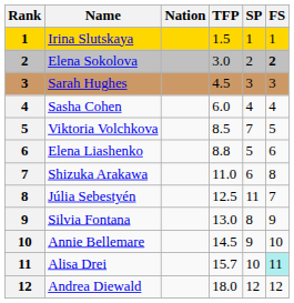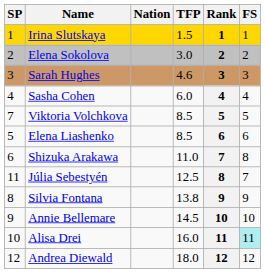 <table class="wikitable">
 <tr>
-<th>Rank</th>
+<th>SP</th>
 <th>Name</th>
 <th>Nation</th>
 <th>TFP</th>
-<th>SP</th>
+<th>Rank</th>
 <th>FS</th>
 </tr>
 <tr bgcolor="gold">
-<td align="center"><strong>1</strong></td>
+<td>1</td>
 <td><a href='#'>Irina Slutskaya</a></td>
 <td></td>
 <td>1.5</td>
-<td>1</td>
+<td align="center"><strong>1</strong></td>
 <td>1</td>
 </tr>
 <tr bgcolor="silver">
-<td align="center"><strong>2</strong></td>
+<td>2</td>
 <td><a href='#'>Elena Sokolova</a></td>
 <td></td>
 <td>3.0</td>
+<td align="center"><strong>2</strong></td>
 <td>2</td>
-<td><strong>2</strong></td>
 </tr>
 <tr bgcolor="cc9966">
-<td align="center"><strong>3</strong></td>
+<td>3</td>
 <td><a href='#'>Sarah Hughes</a></td>
 <td></td>
-<td>4.5</td>
-<td>3</td>
+<td>4.6</td>
+<td align="center"><strong>3</strong></td>
 <td>3</td>
 </tr>
 <tr>
-<th>4</th>
+<td>4</td>
 <td><a href='#'>Sasha Cohen</a></td>
 <td></td>
 <td>6.0</td>
-<td>4</td>
+<th>4</th>
 <td>4</td>
 </tr>
 <tr>
-<th>5</th>
+<td>7</td>
 <td><a href='#'>Viktoria Volchkova</a></td>
 <td></td>
 <td>8.5</td>
-<td>7</td>
+<th>5</th>
 <td>5</td>
 </tr>
 <tr>
-<th>6</th>
+<td>5</td>
 <td><a href='#'>Elena Liashenko</a></td>
 <td></td>
-<td>8.8</td>
-<td>5</td>
+<td>8.5</td>
+<th>6</th>
 <td>6</td>
 </tr>
 <tr>
-<th>7</th>
+<td>6</td>
 <td><a href='#'>Shizuka Arakawa</a></td>
 <td></td>
 <td>11.0</td>
-<td>6</td>
+<th>7</th>
 <td>8</td>
 </tr>
 <tr>
-<th>8</th>
+<td>11</td>
 <td><a href='#'>Júlia Sebestyén</a></td>
 <td></td>
 <td>12.5</td>
-<td>11</td>
+<th>8</th>
 <td>7</td>
 </tr>
 <tr>
-<th>9</th>
+<td>8</td>
 <td><a href='#'>Silvia Fontana</a></td>
 <td></td>
-<td>13.0</td>
-<td>8</td>
+<td>13.8</td>
+<th>9</th>
 <td>9</td>
 </tr>
 <tr>
-<th>10</th>
+<td>9</td>
 <td><a href='#'>Annie Bellemare</a></td>
 <td></td>
 <td>14.5</td>
-<td>9</td>
+<th>10</th>
 <td>10</td>
 </tr>
 <tr>
-<th>11</th>
+<td>10</td>
 <td><a href='#'>Alisa Drei</a></td>
 <td></td>
-<td>15.7</td>
-<td>10</td>
+<td>16.0</td>
+<th>11</th>
 <td style="background: paleturquoise;">11</td>
 </tr>
 <tr>
-<th>12</th>
+<td>12</td>
 <td><a href='#'>Andrea Diewald</a></td>
 <td></td>
 <td>18.0</td>
-<td>12</td>
+<th>12</th>
 <td>12</td>
 </tr>
 </table>
